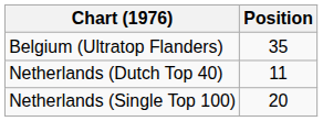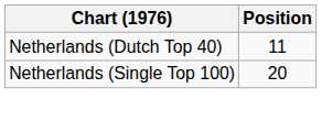 <table class="wikitable sortable">
 <tr>
 <th>Chart (1976)</th>
 <th>Position</th>
-</tr>
-<tr>
-<td>Belgium (Ultratop Flanders)</td>
-<td align="center">35</td>
 </tr>
 <tr>
 <td>Netherlands (Dutch Top 40)</td>
 <td align="center">11</td>
 </tr>
 <tr>
 <td>Netherlands (Single Top 100)</td>
 <td align="center">20</td>
 </tr>
 </table>
